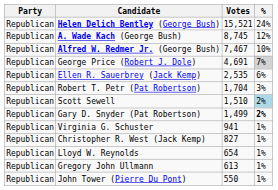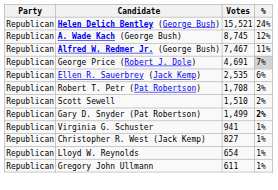 <table class="wikitable">
 <tr>
 <th>Party</th>
 <th>Candidate</th>
 <th>Votes</th>
 <th>%</th>
 </tr>
 <tr>
 <td>Republican</td>
 <td><strong><a href='#'>Helen Delich Bentley</a></strong> (<a href='#'>George Bush</a>)</td>
 <td>15,521</td>
 <td>24%</td>
 </tr>
 <tr>
 <td>Republican</td>
 <td><strong><a href='#'>A. Wade Kach</a></strong> (George Bush)</td>
 <td>8,745</td>
 <td>12%</td>
 </tr>
 <tr>
 <td>Republican</td>
 <td><strong><a href='#'>Alfred W. Redmer Jr.</a></strong> (George Bush)</td>
 <td>7,467</td>
-<td>10%</td>
+<td>11%</td>
 </tr>
 <tr>
 <td>Republican</td>
 <td>George Price (<a href='#'>Robert J. Dole</a>)</td>
 <td>4,691</td>
 <td style="background: lightgrey;">7%</td>
 </tr>
 <tr>
 <td>Republican</td>
 <td><a href='#'>Ellen R. Sauerbrey</a> (<a href='#'>Jack Kemp</a>)</td>
 <td>2,535</td>
 <td>6%</td>
 </tr>
 <tr>
 <td>Republican</td>
 <td>Robert T. Petr (<a href='#'>Pat Robertson</a>)</td>
-<td>1,704</td>
+<td>1,708</td>
 <td>3%</td>
 </tr>
 <tr>
 <td>Republican</td>
 <td>Scott Sewell</td>
 <td>1,510</td>
-<td style="background: lightblue;">2%</td>
+<td>2%</td>
 </tr>
 <tr>
 <td>Republican</td>
 <td>Gary D. Snyder (Pat Robertson)</td>
 <td>1,499</td>
 <td><strong>2%</strong></td>
 </tr>
 <tr>
 <td>Republican</td>
 <td>Virginia G. Schuster</td>
 <td>941</td>
 <td>1%</td>
 </tr>
 <tr>
 <td>Republican</td>
 <td>Christopher R. West (Jack Kemp)</td>
 <td>827</td>
 <td>1%</td>
 </tr>
 <tr>
 <td>Republican</td>
 <td>Lloyd W. Reynolds</td>
 <td>654</td>
 <td>1%</td>
 </tr>
 <tr>
 <td>Republican</td>
 <td>Gregory John Ullmann</td>
-<td>613</td>
-<td>1%</td>
-</tr>
-<tr>
-<td>Republican</td>
-<td>John Tower (<a href='#'>Pierre Du Pont</a>)</td>
-<td>550</td>
+<td>611</td>
 <td>1%</td>
 </tr>
 </table>
